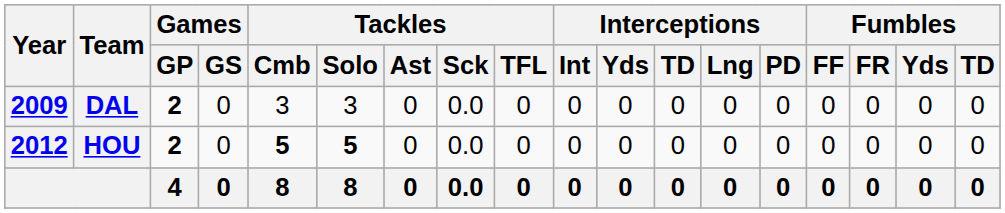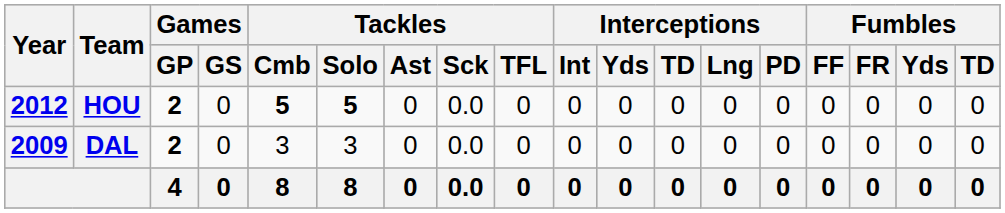 <table class="wikitable" style="text-align:center">
 <tr>
 <th rowspan="2">Year</th>
 <th rowspan="2">Team</th>
 <th colspan="2">Games</th>
 <th colspan="5">Tackles</th>
 <th colspan="5">Interceptions</th>
 <th colspan="4">Fumbles</th>
 </tr>
 <tr>
 <th>GP</th>
 <th>GS</th>
 <th>Cmb</th>
 <th>Solo</th>
 <th>Ast</th>
 <th>Sck</th>
 <th>TFL</th>
 <th>Int</th>
 <th>Yds</th>
 <th>TD</th>
 <th>Lng</th>
 <th>PD</th>
 <th>FF</th>
 <th>FR</th>
 <th>Yds</th>
 <th>TD</th>
 </tr>
 <tr>
-<th><a href='#'>2009</a></th>
-<th><a href='#'>DAL</a></th>
+<th><a href='#'>2012</a></th>
+<th><a href='#'>HOU</a></th>
 <td><strong>2</strong></td>
 <td>0</td>
-<td>3</td>
-<td>3</td>
+<td><strong>5</strong></td>
+<td><strong>5</strong></td>
 <td>0</td>
 <td>0.0</td>
 <td>0</td>
 <td>0</td>
 <td>0</td>
 <td>0</td>
 <td>0</td>
 <td>0</td>
 <td>0</td>
 <td>0</td>
 <td>0</td>
 <td>0</td>
 </tr>
 <tr>
-<th><a href='#'>2012</a></th>
-<th><a href='#'>HOU</a></th>
+<th><a href='#'>2009</a></th>
+<th><a href='#'>DAL</a></th>
 <td><strong>2</strong></td>
 <td>0</td>
-<td><strong>5</strong></td>
-<td><strong>5</strong></td>
+<td>3</td>
+<td>3</td>
 <td>0</td>
 <td>0.0</td>
 <td>0</td>
 <td>0</td>
 <td>0</td>
 <td>0</td>
 <td>0</td>
 <td>0</td>
 <td>0</td>
 <td>0</td>
 <td>0</td>
 <td>0</td>
 </tr>
 <tr>
 <th colspan="2"></th>
 <th>4</th>
 <th>0</th>
 <th>8</th>
 <th>8</th>
 <th>0</th>
 <th>0.0</th>
 <th>0</th>
 <th>0</th>
 <th>0</th>
 <th>0</th>
 <th>0</th>
 <th>0</th>
 <th>0</th>
 <th>0</th>
 <th>0</th>
 <th>0</th>
 </tr>
 </table>
